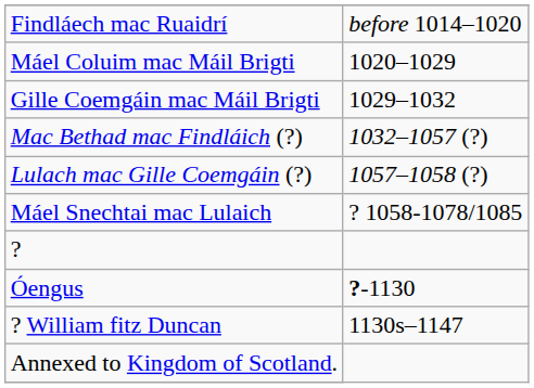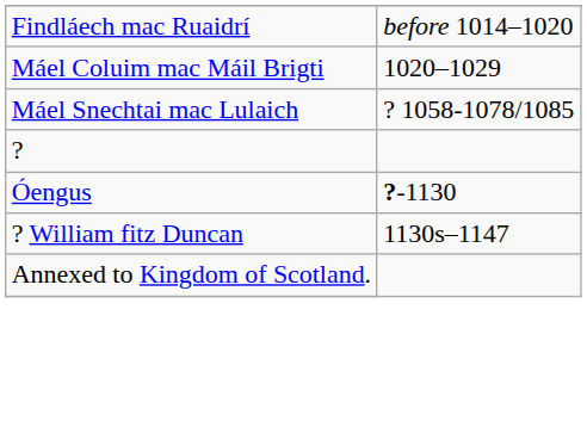 <table class="wikitable">
 <tr>
 </tr>
 <tr>
 <td><a href='#'>Findláech mac Ruaidrí</a></td>
 <td><em>before</em> 1014–1020</td>
 </tr>
 <tr>
 <td><a href='#'>Máel Coluim mac Máil Brigti</a></td>
 <td>1020–1029</td>
-</tr>
-<tr>
-<td><a href='#'>Gille Coemgáin mac Máil Brigti</a></td>
-<td>1029–1032</td>
-</tr>
-<tr>
-<td><em><a href='#'>Mac Bethad mac Findláich</a></em> (?)</td>
-<td><em>1032–1057</em> (?)</td>
-</tr>
-<tr>
-<td><em><a href='#'>Lulach mac Gille Coemgáin</a></em> (?)</td>
-<td><em>1057–1058</em> (?)</td>
 </tr>
 <tr>
 <td><a href='#'>Máel Snechtai mac Lulaich</a></td>
 <td>? 1058-1078/1085</td>
 </tr>
 <tr>
 <td>?</td>
 </tr>
 <tr>
 <td><a href='#'>Óengus</a></td>
 <td><strong>?</strong>-1130</td>
 </tr>
 <tr>
 <td>? <a href='#'>William fitz Duncan</a></td>
 <td>1130s–1147</td>
 </tr>
 <tr>
 <td>Annexed to <a href='#'>Kingdom of Scotland</a>.</td>
 </tr>
 <tr>
 </tr>
 </table>
